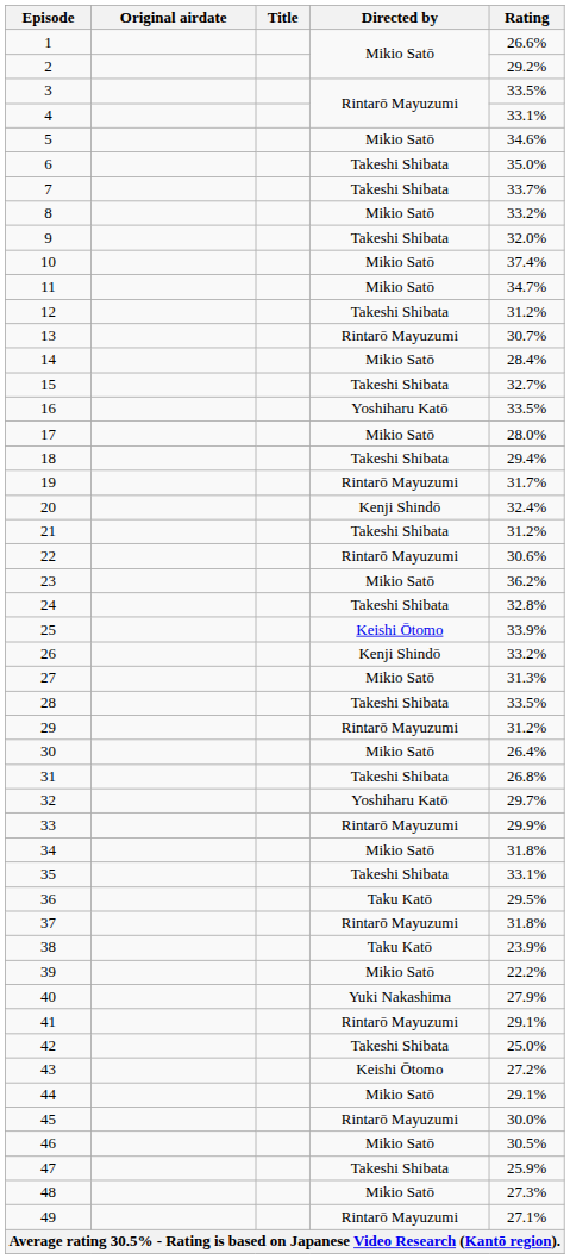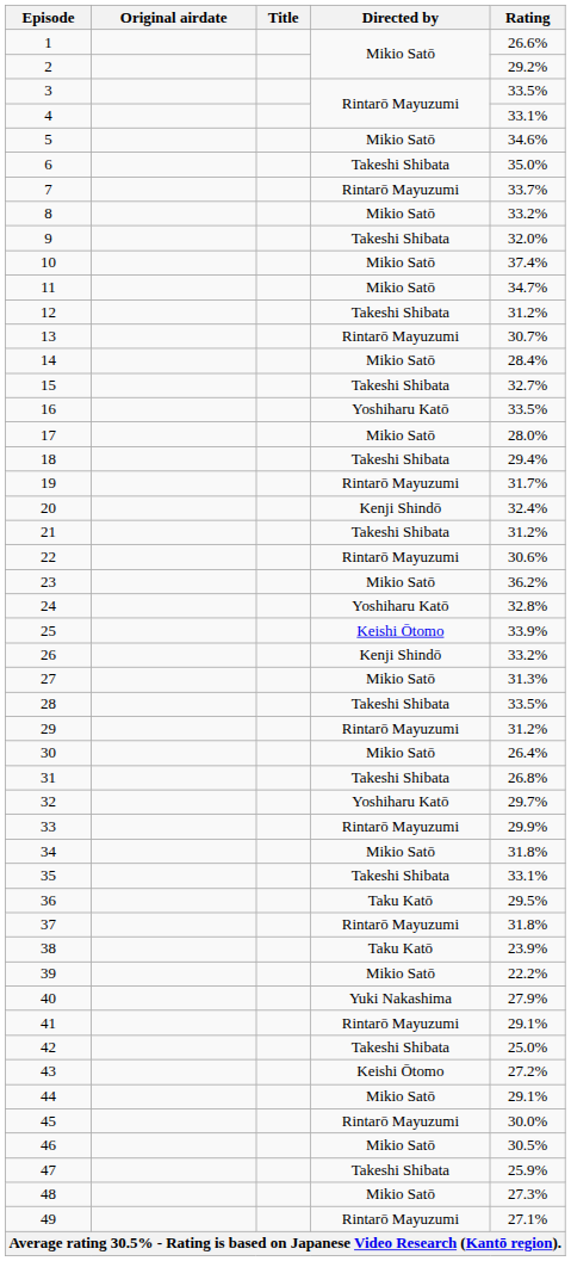 <table class="wikitable" style="text-align: center;">
 <tr>
 <th>Episode</th>
 <th>Original airdate</th>
 <th>Title</th>
 <th>Directed by</th>
 <th>Rating</th>
 </tr>
 <tr>
 <td>1</td>
 <td></td>
 <td></td>
 <td rowspan=2>Mikio Satō</td>
 <td>26.6%</td>
 </tr>
 <tr>
 <td>2</td>
 <td></td>
 <td></td>
 <td>29.2%</td>
 </tr>
 <tr>
 <td>3</td>
 <td></td>
 <td></td>
 <td rowspan=2>Rintarō Mayuzumi</td>
 <td>33.5%</td>
 </tr>
 <tr>
 <td>4</td>
 <td></td>
 <td></td>
 <td>33.1%</td>
 </tr>
 <tr>
 <td>5</td>
 <td></td>
 <td></td>
 <td>Mikio Satō</td>
 <td>34.6%</td>
 </tr>
 <tr>
 <td>6</td>
 <td></td>
 <td></td>
 <td>Takeshi Shibata</td>
 <td>35.0%</td>
 </tr>
 <tr>
 <td>7</td>
 <td></td>
 <td></td>
-<td>Takeshi Shibata</td>
+<td>Rintarō Mayuzumi</td>
 <td>33.7%</td>
 </tr>
 <tr>
 <td>8</td>
 <td></td>
 <td></td>
 <td>Mikio Satō</td>
 <td>33.2%</td>
 </tr>
 <tr>
 <td>9</td>
 <td></td>
 <td></td>
 <td>Takeshi Shibata</td>
 <td>32.0%</td>
 </tr>
 <tr>
 <td>10</td>
 <td></td>
 <td></td>
 <td>Mikio Satō</td>
 <td><span>37.4%</span></td>
 </tr>
 <tr>
 <td>11</td>
 <td></td>
 <td></td>
 <td>Mikio Satō</td>
 <td>34.7%</td>
 </tr>
 <tr>
 <td>12</td>
 <td></td>
 <td></td>
 <td>Takeshi Shibata</td>
 <td>31.2%</td>
 </tr>
 <tr>
 <td>13</td>
 <td></td>
 <td></td>
 <td>Rintarō Mayuzumi</td>
 <td>30.7%</td>
 </tr>
 <tr>
 <td>14</td>
 <td></td>
 <td></td>
 <td>Mikio Satō</td>
 <td>28.4%</td>
 </tr>
 <tr>
 <td>15</td>
 <td></td>
 <td></td>
 <td>Takeshi Shibata</td>
 <td>32.7%</td>
 </tr>
 <tr>
 <td>16</td>
 <td></td>
 <td></td>
 <td>Yoshiharu Katō</td>
 <td>33.5%</td>
 </tr>
 <tr>
 <td>17</td>
 <td></td>
 <td></td>
 <td>Mikio Satō</td>
 <td>28.0%</td>
 </tr>
 <tr>
 <td>18</td>
 <td></td>
 <td></td>
 <td>Takeshi Shibata</td>
 <td>29.4%</td>
 </tr>
 <tr>
 <td>19</td>
 <td></td>
 <td></td>
 <td>Rintarō Mayuzumi</td>
 <td>31.7%</td>
 </tr>
 <tr>
 <td>20</td>
 <td></td>
 <td></td>
 <td>Kenji Shindō</td>
 <td>32.4%</td>
 </tr>
 <tr>
 <td>21</td>
 <td></td>
 <td></td>
 <td>Takeshi Shibata</td>
 <td>31.2%</td>
 </tr>
 <tr>
 <td>22</td>
 <td></td>
 <td></td>
 <td>Rintarō Mayuzumi</td>
 <td>30.6%</td>
 </tr>
 <tr>
 <td>23</td>
 <td></td>
 <td></td>
 <td>Mikio Satō</td>
 <td>36.2%</td>
 </tr>
 <tr>
 <td>24</td>
 <td></td>
 <td></td>
-<td>Takeshi Shibata</td>
+<td>Yoshiharu Katō</td>
 <td>32.8%</td>
 </tr>
 <tr>
 <td>25</td>
 <td></td>
 <td></td>
 <td><a href='#'>Keishi Ōtomo</a></td>
 <td>33.9%</td>
 </tr>
 <tr>
 <td>26</td>
 <td></td>
 <td></td>
 <td>Kenji Shindō</td>
 <td>33.2%</td>
 </tr>
 <tr>
 <td>27</td>
 <td></td>
 <td></td>
 <td>Mikio Satō</td>
 <td>31.3%</td>
 </tr>
 <tr>
 <td>28</td>
 <td></td>
 <td></td>
 <td>Takeshi Shibata</td>
 <td>33.5%</td>
 </tr>
 <tr>
 <td>29</td>
 <td></td>
 <td></td>
 <td>Rintarō Mayuzumi</td>
 <td>31.2%</td>
 </tr>
 <tr>
 <td>30</td>
 <td></td>
 <td></td>
 <td>Mikio Satō</td>
 <td>26.4%</td>
 </tr>
 <tr>
 <td>31</td>
 <td></td>
 <td></td>
 <td>Takeshi Shibata</td>
 <td>26.8%</td>
 </tr>
 <tr>
 <td>32</td>
 <td></td>
 <td></td>
 <td>Yoshiharu Katō</td>
 <td>29.7%</td>
 </tr>
 <tr>
 <td>33</td>
 <td></td>
 <td></td>
 <td>Rintarō Mayuzumi</td>
 <td>29.9%</td>
 </tr>
 <tr>
 <td>34</td>
 <td></td>
 <td></td>
 <td>Mikio Satō</td>
 <td>31.8%</td>
 </tr>
 <tr>
 <td>35</td>
 <td></td>
 <td></td>
 <td>Takeshi Shibata</td>
 <td>33.1%</td>
 </tr>
 <tr>
 <td>36</td>
 <td></td>
 <td></td>
 <td>Taku Katō</td>
 <td>29.5%</td>
 </tr>
 <tr>
 <td>37</td>
 <td></td>
 <td></td>
 <td>Rintarō Mayuzumi</td>
 <td>31.8%</td>
 </tr>
 <tr>
 <td>38</td>
 <td></td>
 <td></td>
 <td>Taku Katō</td>
 <td>23.9%</td>
 </tr>
 <tr>
 <td>39</td>
 <td></td>
 <td></td>
 <td>Mikio Satō</td>
 <td><span>22.2%</span></td>
 </tr>
 <tr>
 <td>40</td>
 <td></td>
 <td></td>
 <td>Yuki Nakashima</td>
 <td>27.9%</td>
 </tr>
 <tr>
 <td>41</td>
 <td></td>
 <td></td>
 <td>Rintarō Mayuzumi</td>
 <td>29.1%</td>
 </tr>
 <tr>
 <td>42</td>
 <td></td>
 <td></td>
 <td>Takeshi Shibata</td>
 <td>25.0%</td>
 </tr>
 <tr>
 <td>43</td>
 <td></td>
 <td></td>
 <td>Keishi Ōtomo</td>
 <td>27.2%</td>
 </tr>
 <tr>
 <td>44</td>
 <td></td>
 <td></td>
 <td>Mikio Satō</td>
 <td>29.1%</td>
 </tr>
 <tr>
 <td>45</td>
 <td></td>
 <td></td>
 <td>Rintarō Mayuzumi</td>
 <td>30.0%</td>
 </tr>
 <tr>
 <td>46</td>
 <td></td>
 <td></td>
 <td>Mikio Satō</td>
 <td>30.5%</td>
 </tr>
 <tr>
 <td>47</td>
 <td></td>
 <td></td>
 <td>Takeshi Shibata</td>
 <td>25.9%</td>
 </tr>
 <tr>
 <td>48</td>
 <td></td>
 <td></td>
 <td>Mikio Satō</td>
 <td>27.3%</td>
 </tr>
 <tr>
 <td>49</td>
 <td></td>
 <td></td>
 <td>Rintarō Mayuzumi</td>
 <td>27.1%</td>
 </tr>
 <tr>
 <th colspan="5">Average rating 30.5% - Rating is based on Japanese <a href='#'>Video Research</a> (<a href='#'>Kantō region</a>).</th>
 </tr>
 </table>
